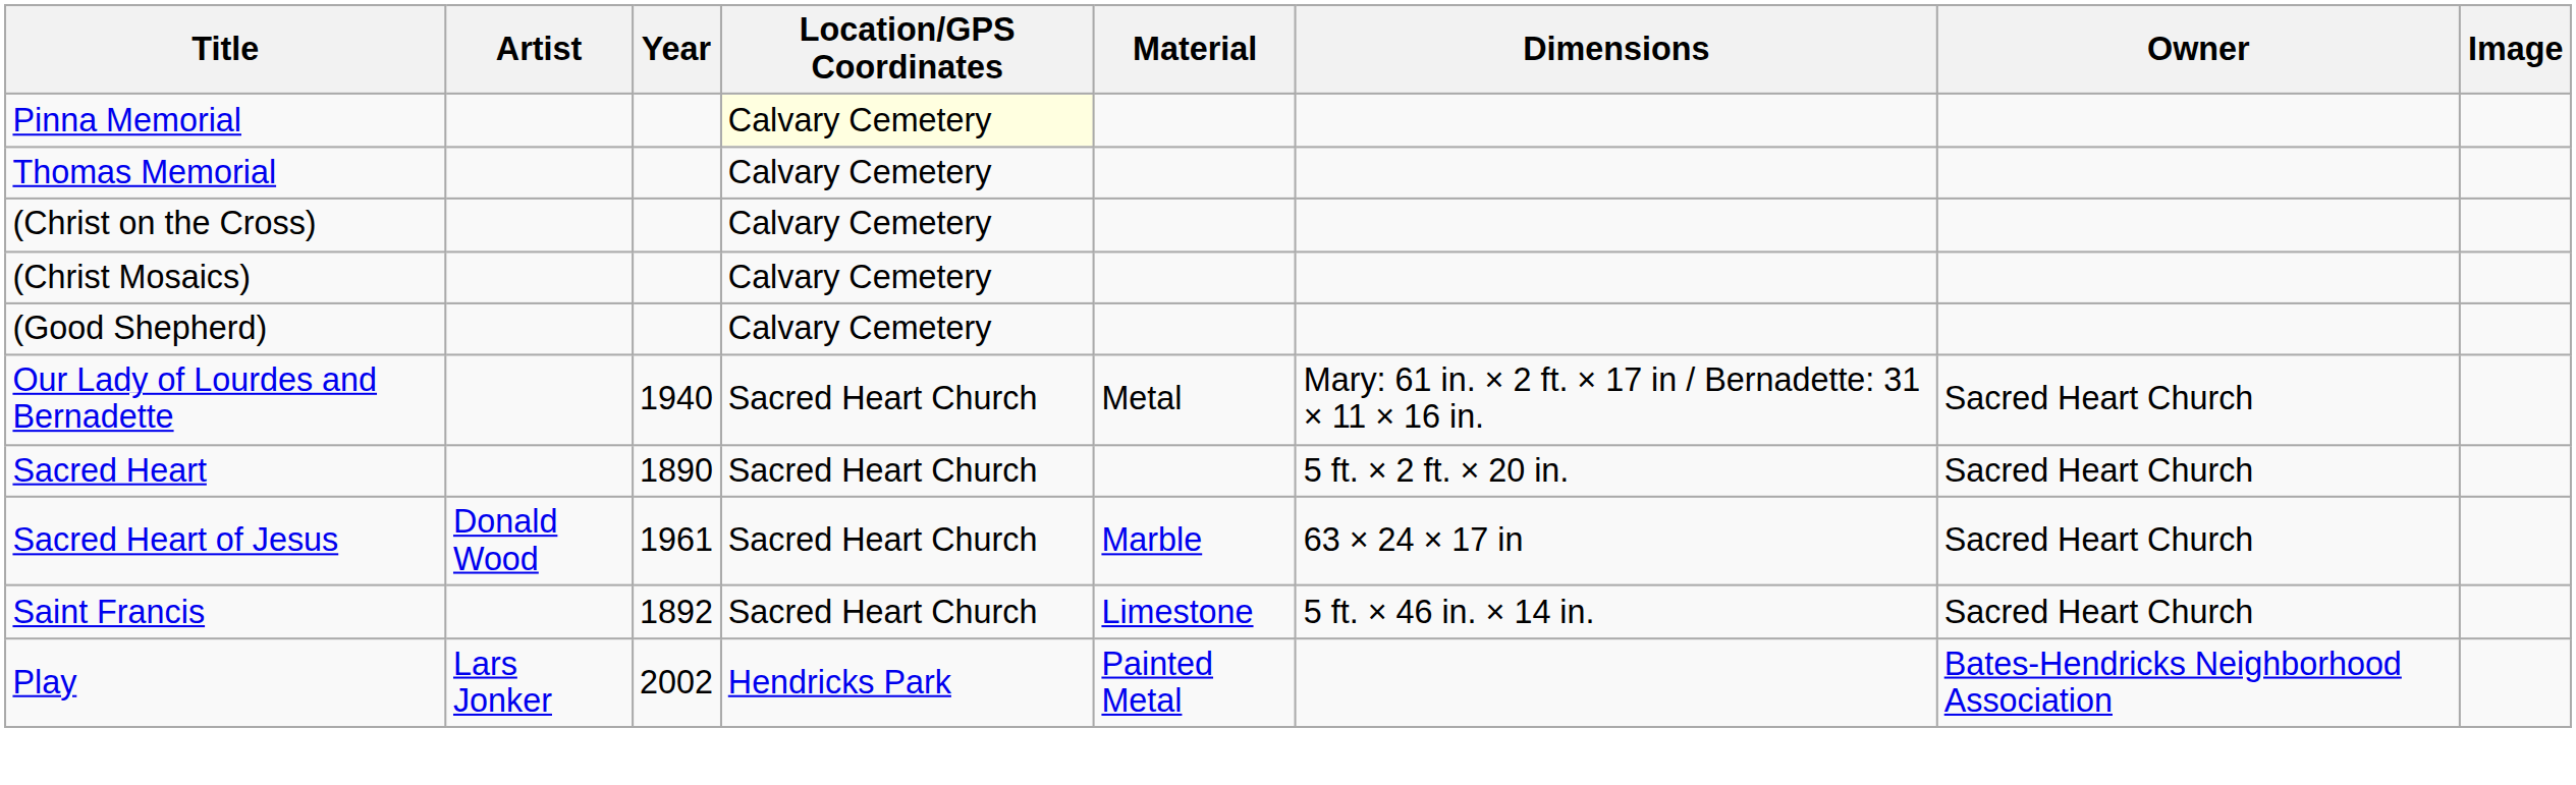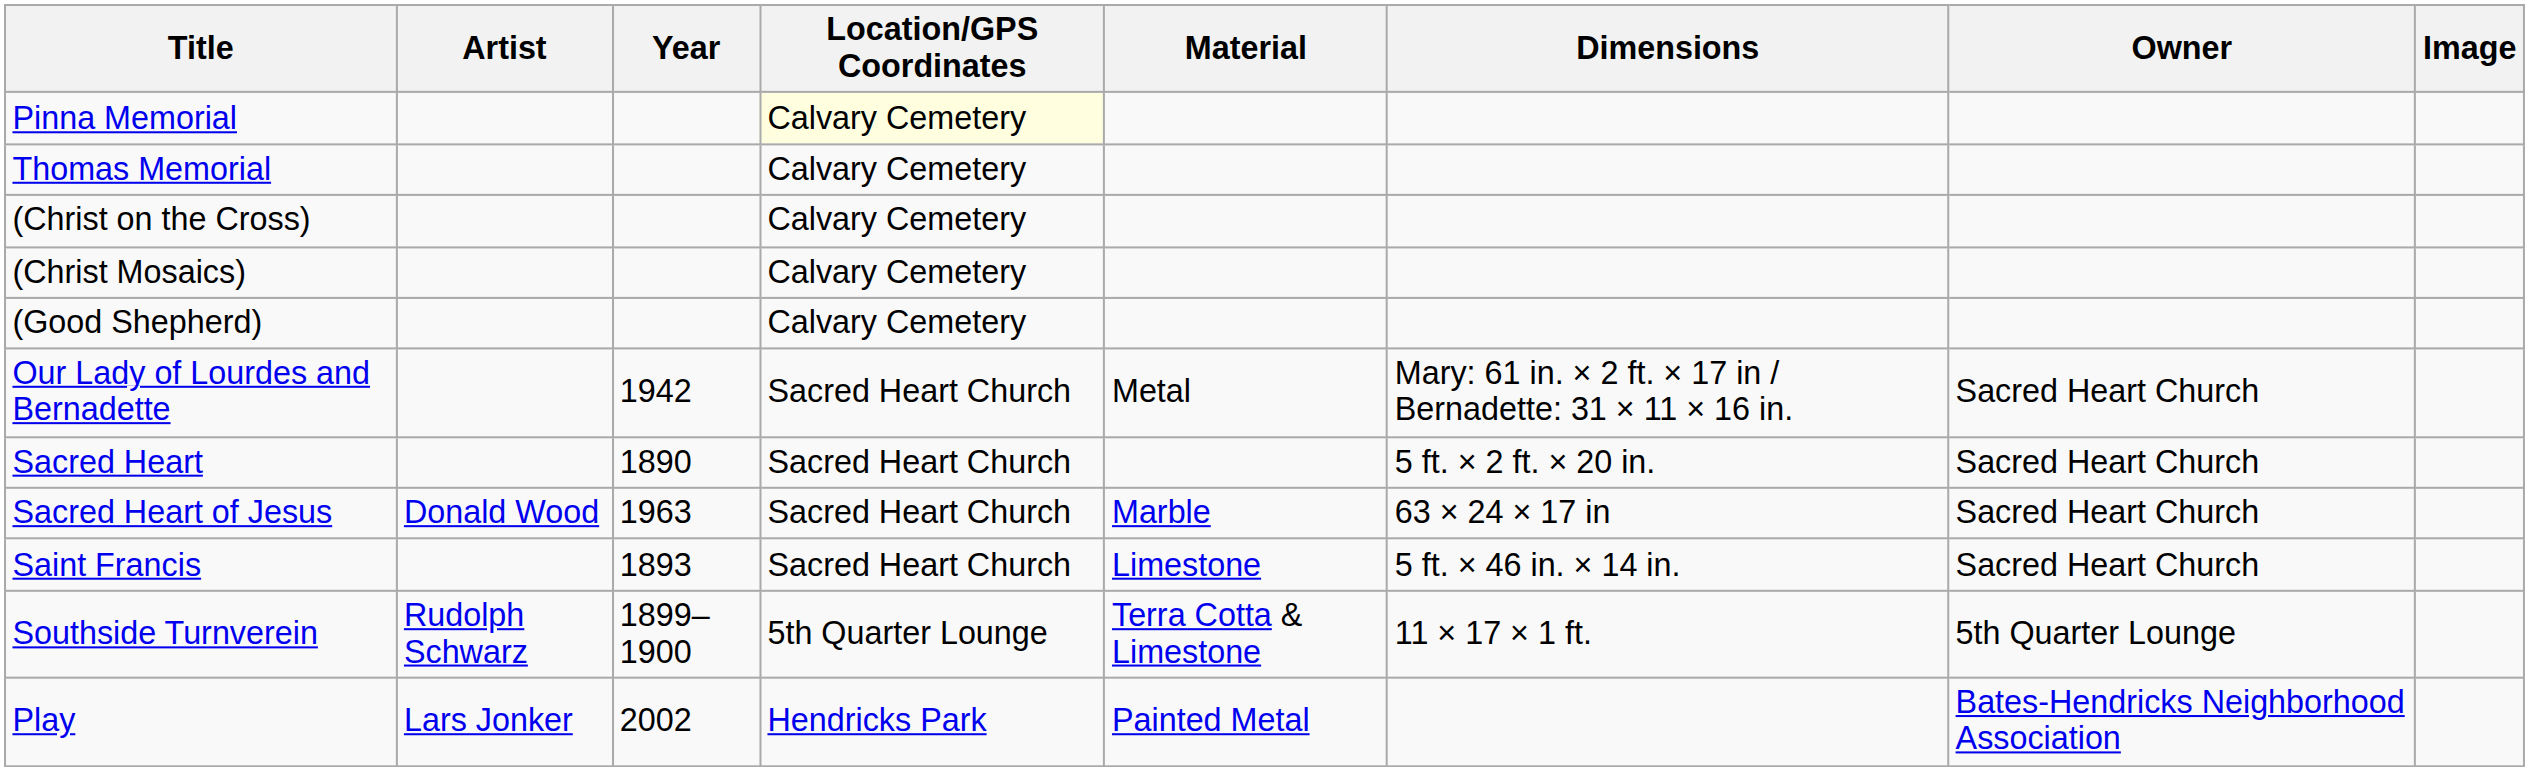 <table class="wikitable sortable">
 <tr>
 <th>Title</th>
 <th>Artist</th>
 <th>Year</th>
 <th>Location/GPS Coordinates</th>
 <th>Material</th>
 <th>Dimensions</th>
 <th>Owner</th>
 <th>Image</th>
 </tr>
 <tr>
 <td><a href='#'>Pinna Memorial</a></td>
 <td></td>
 <td></td>
 <td style="background: lightyellow;">Calvary Cemetery </td>
 <td></td>
 <td></td>
 <td></td>
 <td></td>
 </tr>
 <tr>
 <td><a href='#'>Thomas Memorial</a></td>
 <td></td>
 <td></td>
 <td>Calvary Cemetery </td>
 <td></td>
 <td></td>
 <td></td>
 <td></td>
 </tr>
 <tr>
 <td>(Christ on the Cross)</td>
 <td></td>
 <td></td>
 <td>Calvary Cemetery </td>
 <td></td>
 <td></td>
 <td></td>
 <td></td>
 </tr>
 <tr>
 <td>(Christ Mosaics)</td>
 <td></td>
 <td></td>
 <td>Calvary Cemetery </td>
 <td></td>
 <td></td>
 <td></td>
 <td></td>
 </tr>
 <tr>
 <td>(Good Shepherd)</td>
 <td></td>
 <td></td>
 <td>Calvary Cemetery </td>
 <td></td>
 <td></td>
 <td></td>
 <td></td>
 </tr>
 <tr>
 <td><a href='#'>Our Lady of Lourdes and Bernadette</a></td>
 <td></td>
-<td>1940</td>
+<td>1942</td>
 <td>Sacred Heart Church </td>
 <td>Metal</td>
 <td>Mary: 61 in. × 2 ft. × 17 in / Bernadette: 31 × 11 × 16 in.</td>
 <td>Sacred Heart Church</td>
 <td></td>
 </tr>
 <tr>
 <td><a href='#'>Sacred Heart</a></td>
 <td></td>
 <td>1890</td>
 <td>Sacred Heart Church </td>
 <td></td>
 <td>5 ft. × 2 ft. × 20 in.</td>
 <td>Sacred Heart Church</td>
 <td></td>
 </tr>
 <tr>
 <td><a href='#'>Sacred Heart of Jesus</a></td>
 <td><a href='#'>Donald Wood</a></td>
-<td>1961</td>
+<td>1963</td>
 <td>Sacred Heart Church </td>
 <td><a href='#'>Marble</a></td>
 <td>63 × 24 × 17 in</td>
 <td>Sacred Heart Church</td>
 <td></td>
 </tr>
 <tr>
 <td><a href='#'>Saint Francis</a></td>
 <td></td>
-<td>1892</td>
+<td>1893</td>
 <td>Sacred Heart Church </td>
 <td><a href='#'>Limestone</a></td>
 <td>5 ft. × 46 in. × 14 in.</td>
 <td>Sacred Heart Church</td>
+<td></td>
+</tr>
+<tr>
+<td><a href='#'>Southside Turnverein</a></td>
+<td><a href='#'>Rudolph Schwarz</a></td>
+<td>1899–1900</td>
+<td>5th Quarter Lounge</td>
+<td><a href='#'>Terra Cotta</a> & <a href='#'>Limestone</a></td>
+<td>11 × 17 × 1 ft.</td>
+<td>5th Quarter Lounge</td>
 <td></td>
 </tr>
 <tr>
 <td><a href='#'>Play</a></td>
 <td><a href='#'>Lars Jonker</a></td>
 <td>2002</td>
 <td><a href='#'>Hendricks Park</a> </td>
 <td><a href='#'>Painted Metal</a></td>
 <td></td>
 <td><a href='#'>Bates-Hendricks Neighborhood Association</a></td>
 <td></td>
 </tr>
 <tr>
 </tr>
 </table>
